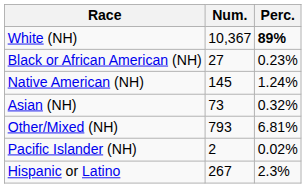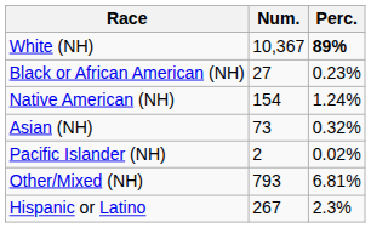 <table class="wikitable">
 <tr>
 <th>Race</th>
 <th>Num.</th>
 <th>Perc.</th>
 </tr>
 <tr>
 <td><a href='#'>White</a> (NH)</td>
 <td>10,367</td>
 <td><strong>89%</strong></td>
 </tr>
 <tr>
 <td><a href='#'>Black or African American</a> (NH)</td>
 <td>27</td>
 <td>0.23%</td>
 </tr>
 <tr>
 <td><a href='#'>Native American</a> (NH)</td>
-<td>145</td>
+<td>154</td>
 <td>1.24%</td>
 </tr>
 <tr>
 <td><a href='#'>Asian</a> (NH)</td>
 <td>73</td>
 <td>0.32%</td>
 </tr>
 <tr>
+<td><a href='#'>Pacific Islander</a> (NH)</td>
+<td>2</td>
+<td>0.02%</td>
+</tr>
+<tr>
 <td><a href='#'>Other/Mixed</a> (NH)</td>
 <td>793</td>
 <td>6.81%</td>
-</tr>
-<tr>
-<td><a href='#'>Pacific Islander</a> (NH)</td>
-<td>2</td>
-<td>0.02%</td>
 </tr>
 <tr>
 <td><a href='#'>Hispanic</a> or <a href='#'>Latino</a></td>
 <td>267</td>
 <td>2.3%</td>
 </tr>
 </table>
